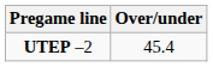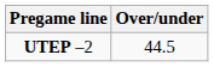 <table class="wikitable">
 <tr align="center">
 <th style=>Pregame line</th>
 <th style=>Over/under</th>
 </tr>
 <tr align="center">
 <td><strong>UTEP</strong> –2</td>
-<td>45.4</td>
+<td>44.5</td>
 </tr>
 </table>
